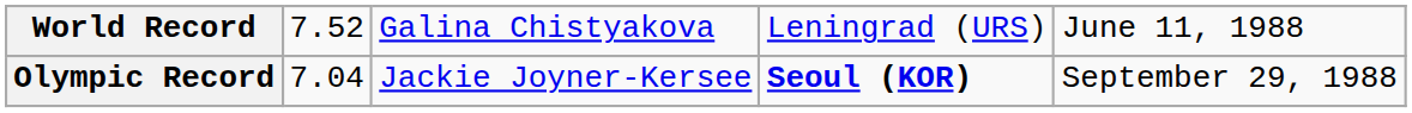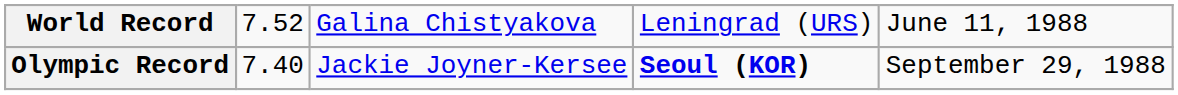 <table class="wikitable" style="font-size:95%;">
 <tr>
 <th>World Record</th>
 <td>7.52</td>
 <td> <a href='#'>Galina Chistyakova</a></td>
 <td><a href='#'>Leningrad</a> (<a href='#'>URS</a>)</td>
 <td>June 11, 1988</td>
 </tr>
 <tr>
 <th>Olympic Record</th>
-<td>7.04</td>
+<td>7.40</td>
 <td> <a href='#'>Jackie Joyner-Kersee</a></td>
 <td><strong><a href='#'>Seoul</a> (<a href='#'>KOR</a>)</strong></td>
 <td>September 29, 1988</td>
 </tr>
 </table>
